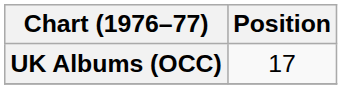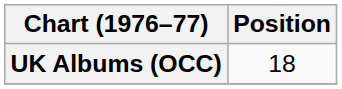 <table class="wikitable plainrowheaders" style="text-align:center;">
 <tr>
 <th scope="col">Chart (1976–77)</th>
 <th scope="col">Position</th>
 </tr>
 <tr>
 <th scope="row">UK Albums (OCC)</th>
-<td>17</td>
+<td>18</td>
 </tr>
 <tr>
 </tr>
 </table>
